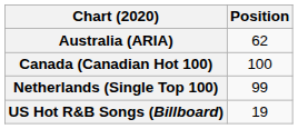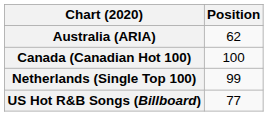 <table class="wikitable sortable plainrowheaders" style="text-align:center;">
 <tr>
 <th scope="col">Chart (2020)</th>
 <th scope="col">Position</th>
 </tr>
 <tr>
 <th scope="row">Australia (ARIA)</th>
 <td>62</td>
 </tr>
 <tr>
 <th scope="row">Canada (Canadian Hot 100)</th>
 <td>100</td>
 </tr>
 <tr>
 <th scope="row">Netherlands (Single Top 100)</th>
 <td>99</td>
 </tr>
 <tr>
 <th scope="row">US Hot R&B Songs (<em>Billboard</em>)</th>
-<td>19</td>
+<td>77</td>
 </tr>
 </table>
